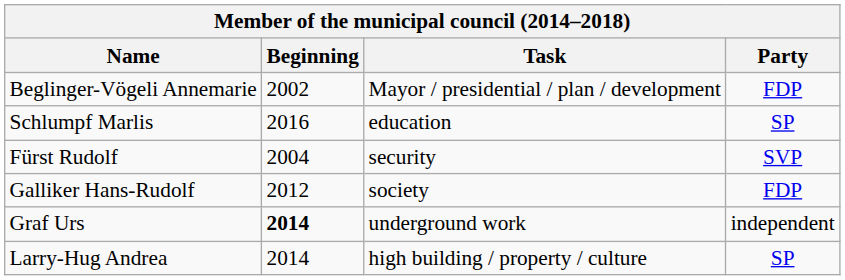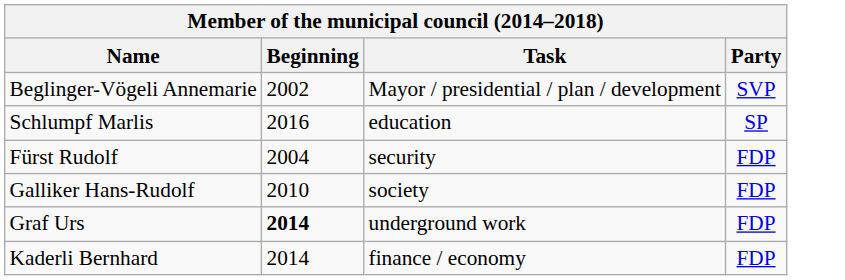 <table class="wikitable">
 <tr>
 <th colspan="4" bgcolor="#d2d2d2">Member of the municipal council (2014–2018)</th>
 </tr>
 <tr>
 <th>Name</th>
 <th>Beginning</th>
 <th>Task</th>
 <th>Party</th>
 </tr>
 <tr>
 <td>Beglinger-Vögeli Annemarie</td>
 <td>2002</td>
 <td>Mayor / presidential / plan / development</td>
-<td align="center"><a href='#'>FDP</a></td>
+<td align="center"><a href='#'>SVP</a></td>
 </tr>
 <tr>
 <td>Schlumpf Marlis</td>
 <td>2016</td>
 <td>education</td>
 <td align="center"><a href='#'>SP</a></td>
 </tr>
 <tr>
 <td>Fürst Rudolf</td>
 <td>2004</td>
 <td>security</td>
-<td align="center"><a href='#'>SVP</a></td>
+<td align="center"><a href='#'>FDP</a></td>
 </tr>
 <tr>
 <td>Galliker Hans-Rudolf</td>
-<td>2012</td>
+<td>2010</td>
 <td>society</td>
 <td align="center"><a href='#'>FDP</a></td>
 </tr>
 <tr>
 <td>Graf Urs</td>
 <td><strong>2014</strong></td>
 <td>underground work</td>
-<td align="center">independent</td>
+<td align="center"><a href='#'>FDP</a></td>
 </tr>
 <tr>
-<td>Larry-Hug Andrea</td>
+<td>Kaderli Bernhard</td>
 <td>2014</td>
-<td>high building / property / culture</td>
-<td align="center"><a href='#'>SP</a></td>
+<td>finance / economy</td>
+<td align="center"><a href='#'>FDP</a></td>
 </tr>
 </table>
